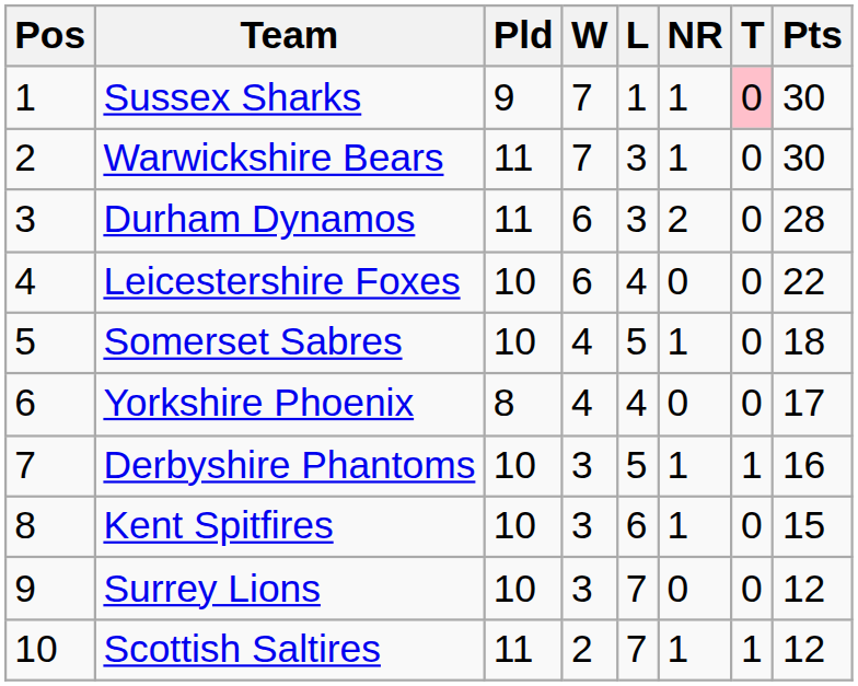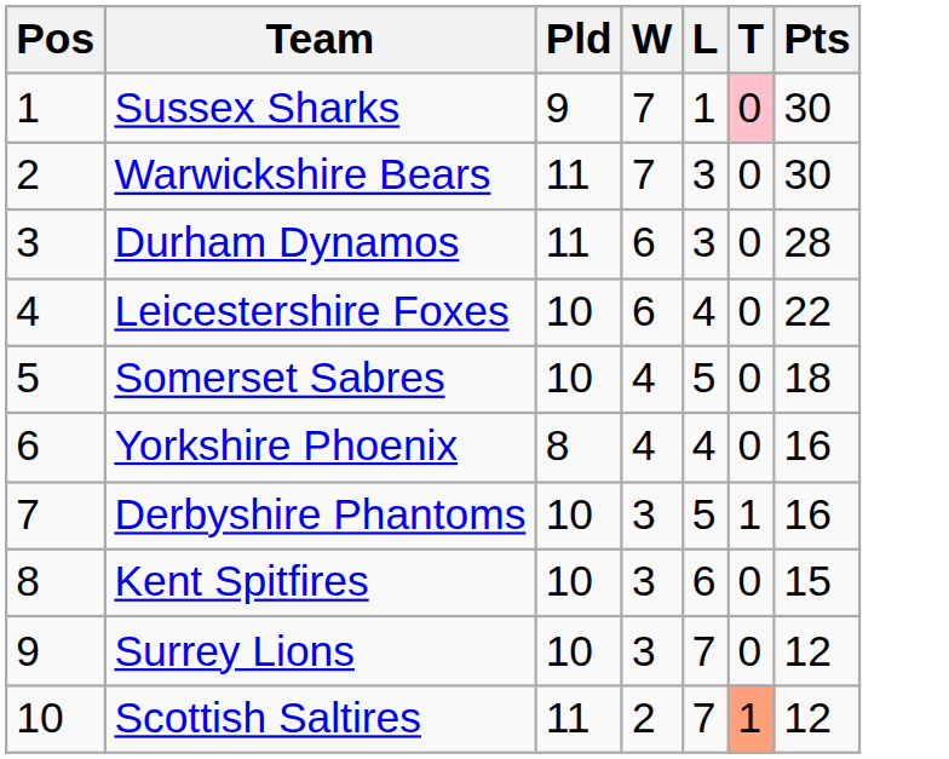 <table class="wikitable">
 <tr>
 <th>Pos</th>
 <th>Team</th>
 <th>Pld</th>
 <th>W</th>
 <th>L</th>
-<th>NR</th>
 <th>T</th>
 <th>Pts</th>
 </tr>
 <tr>
 <td>1</td>
 <td><a href='#'>Sussex Sharks</a></td>
 <td>9</td>
 <td>7</td>
-<td>1</td>
 <td>1</td>
 <td style="background: pink;">0</td>
 <td>30</td>
 </tr>
 <tr>
 <td>2</td>
 <td><a href='#'>Warwickshire Bears</a></td>
 <td>11</td>
 <td>7</td>
 <td>3</td>
-<td>1</td>
 <td>0</td>
 <td>30</td>
 </tr>
 <tr>
 <td>3</td>
 <td><a href='#'>Durham Dynamos</a></td>
 <td>11</td>
 <td>6</td>
 <td>3</td>
-<td>2</td>
 <td>0</td>
 <td>28</td>
 </tr>
 <tr>
 <td>4</td>
 <td><a href='#'>Leicestershire Foxes</a></td>
 <td>10</td>
 <td>6</td>
 <td>4</td>
 <td>0</td>
-<td>0</td>
 <td>22</td>
 </tr>
 <tr>
 <td>5</td>
 <td><a href='#'>Somerset Sabres</a></td>
 <td>10</td>
 <td>4</td>
 <td>5</td>
-<td>1</td>
 <td>0</td>
 <td>18</td>
 </tr>
 <tr>
 <td>6</td>
 <td><a href='#'>Yorkshire Phoenix</a></td>
 <td>8</td>
 <td>4</td>
 <td>4</td>
 <td>0</td>
-<td>0</td>
-<td>17</td>
+<td>16</td>
 </tr>
 <tr>
 <td>7</td>
 <td><a href='#'>Derbyshire Phantoms</a></td>
 <td>10</td>
 <td>3</td>
 <td>5</td>
-<td>1</td>
 <td>1</td>
 <td>16</td>
 </tr>
 <tr>
 <td>8</td>
 <td><a href='#'>Kent Spitfires</a></td>
 <td>10</td>
 <td>3</td>
 <td>6</td>
-<td>1</td>
 <td>0</td>
 <td>15</td>
 </tr>
 <tr>
 <td>9</td>
 <td><a href='#'>Surrey Lions</a></td>
 <td>10</td>
 <td>3</td>
 <td>7</td>
 <td>0</td>
-<td>0</td>
 <td>12</td>
 </tr>
 <tr>
 <td>10</td>
 <td><a href='#'>Scottish Saltires</a></td>
 <td>11</td>
 <td>2</td>
 <td>7</td>
-<td>1</td>
-<td>1</td>
+<td style="background: lightsalmon;">1</td>
 <td>12</td>
 </tr>
 </table>
